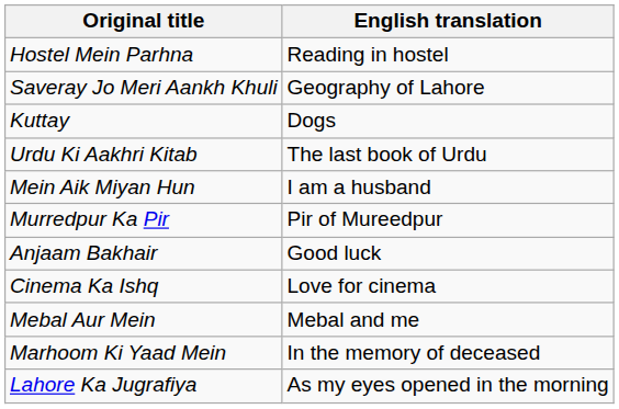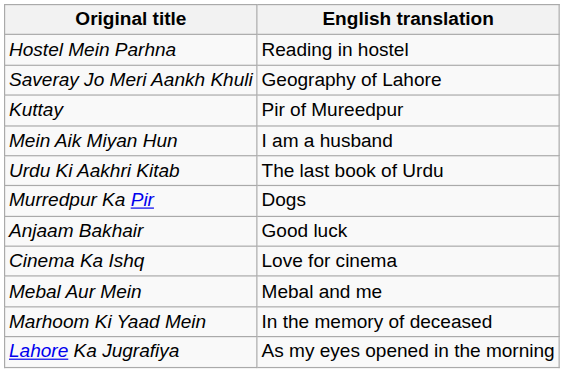 <table class="wikitable">
 <tr>
 <th>Original title</th>
 <th>English translation</th>
 </tr>
 <tr>
 <td><em>Hostel Mein Parhna</em></td>
 <td>Reading in hostel</td>
 </tr>
 <tr>
 <td><em>Saveray Jo Meri Aankh Khuli</em></td>
 <td>Geography of Lahore</td>
 </tr>
 <tr>
 <td><em>Kuttay</em></td>
-<td>Dogs</td>
+<td>Pir of Mureedpur</td>
+</tr>
+<tr>
+<td><em>Mein Aik Miyan Hun</em></td>
+<td>I am a husband</td>
 </tr>
 <tr>
 <td><em>Urdu Ki Aakhri Kitab</em></td>
 <td>The last book of Urdu</td>
 </tr>
 <tr>
-<td><em>Mein Aik Miyan Hun</em></td>
-<td>I am a husband</td>
-</tr>
-<tr>
 <td><em>Murredpur Ka <a href='#'>Pir</a></em></td>
-<td>Pir of Mureedpur</td>
+<td>Dogs</td>
 </tr>
 <tr>
 <td><em>Anjaam Bakhair</em></td>
 <td>Good luck</td>
 </tr>
 <tr>
 <td><em>Cinema Ka Ishq</em></td>
 <td>Love for cinema</td>
 </tr>
 <tr>
 <td><em>Mebal Aur Mein</em></td>
 <td>Mebal and me</td>
 </tr>
 <tr>
 <td><em>Marhoom Ki Yaad Mein</em></td>
 <td>In the memory of deceased</td>
 </tr>
 <tr>
 <td><em><a href='#'>Lahore</a> Ka Jugrafiya</em></td>
 <td>As my eyes opened in the morning</td>
 </tr>
 </table>
